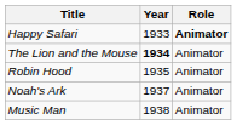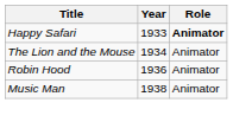 <table class="wikitable">
 <tr>
 <th>Title</th>
 <th>Year</th>
 <th>Role</th>
 </tr>
 <tr>
 <td><em>Happy Safari</em></td>
 <td>1933</td>
 <td><strong>Animator</strong></td>
 </tr>
 <tr>
 <td><em>The Lion and the Mouse</em></td>
-<td><strong>1934</strong></td>
+<td>1934</td>
 <td>Animator</td>
 </tr>
 <tr>
 <td><em>Robin Hood</em></td>
-<td>1935</td>
-<td>Animator</td>
-</tr>
-<tr>
-<td><em>Noah's Ark</em></td>
-<td>1937</td>
+<td>1936</td>
 <td>Animator</td>
 </tr>
 <tr>
 <td><em>Music Man</em></td>
 <td>1938</td>
 <td>Animator</td>
 </tr>
 </table>
